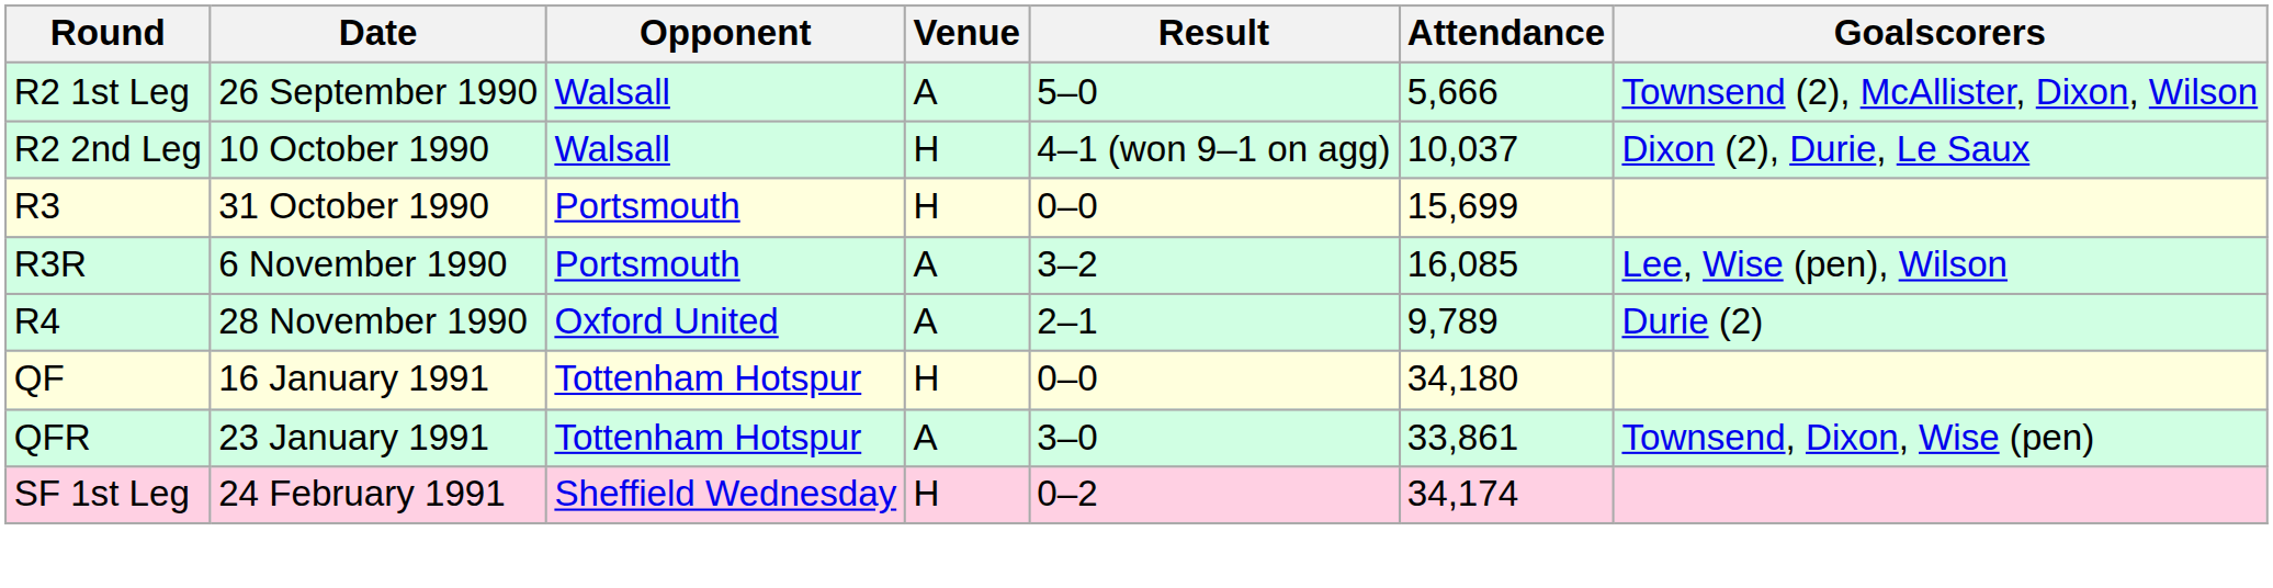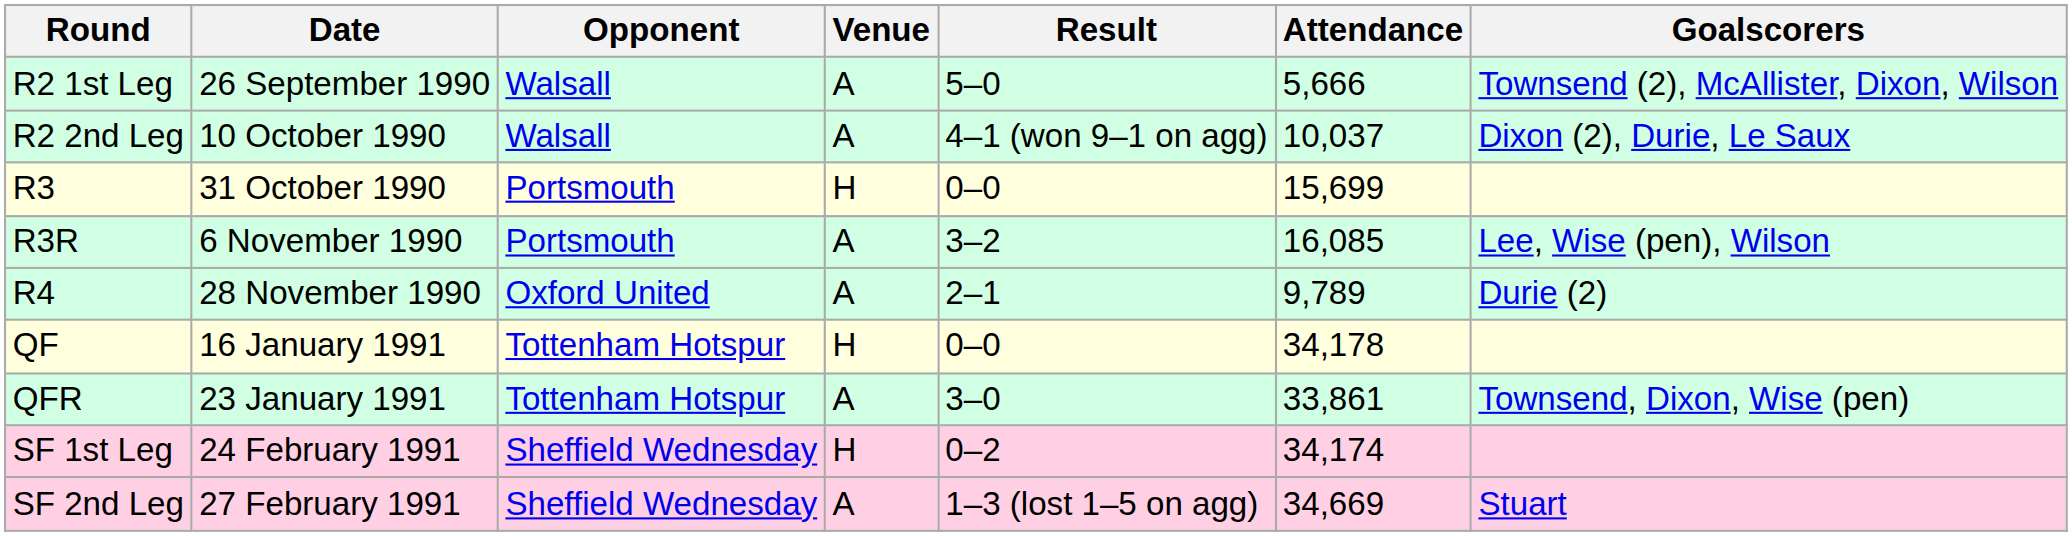 <table class="wikitable">
 <tr>
 <th>Round</th>
 <th>Date</th>
 <th>Opponent</th>
 <th>Venue</th>
 <th>Result</th>
 <th>Attendance</th>
 <th>Goalscorers</th>
 </tr>
 <tr style="background-color: #d0ffe3;">
 <td>R2 1st Leg</td>
 <td>26 September 1990</td>
 <td><a href='#'>Walsall</a></td>
 <td>A</td>
 <td>5–0</td>
 <td>5,666</td>
 <td><a href='#'>Townsend</a> (2), <a href='#'>McAllister</a>, <a href='#'>Dixon</a>, <a href='#'>Wilson</a></td>
 </tr>
 <tr style="background-color: #d0ffe3;">
 <td>R2 2nd Leg</td>
 <td>10 October 1990</td>
 <td><a href='#'>Walsall</a></td>
-<td>H</td>
+<td>A</td>
 <td>4–1 (won 9–1 on agg)</td>
 <td>10,037</td>
 <td><a href='#'>Dixon</a> (2), <a href='#'>Durie</a>, <a href='#'>Le Saux</a></td>
 </tr>
 <tr style="background-color: #ffffdd;">
 <td>R3</td>
 <td>31 October 1990</td>
 <td><a href='#'>Portsmouth</a></td>
 <td>H</td>
 <td>0–0</td>
 <td>15,699</td>
 <td></td>
 </tr>
 <tr style="background-color: #d0ffe3;">
 <td>R3R</td>
 <td>6 November 1990</td>
 <td><a href='#'>Portsmouth</a></td>
 <td>A</td>
 <td>3–2</td>
 <td>16,085</td>
 <td><a href='#'>Lee</a>, <a href='#'>Wise</a> (pen), <a href='#'>Wilson</a></td>
 </tr>
 <tr style="background-color: #d0ffe3;">
 <td>R4</td>
 <td>28 November 1990</td>
 <td><a href='#'>Oxford United</a></td>
 <td>A</td>
 <td>2–1</td>
 <td>9,789</td>
 <td><a href='#'>Durie</a> (2)</td>
 </tr>
 <tr style="background-color: #ffffdd;">
 <td>QF</td>
 <td>16 January 1991</td>
 <td><a href='#'>Tottenham Hotspur</a></td>
 <td>H</td>
 <td>0–0</td>
-<td>34,180</td>
+<td>34,178</td>
 <td></td>
 </tr>
 <tr style="background-color: #d0ffe3;">
 <td>QFR</td>
 <td>23 January 1991</td>
 <td><a href='#'>Tottenham Hotspur</a></td>
 <td>A</td>
 <td>3–0</td>
 <td>33,861</td>
 <td><a href='#'>Townsend</a>, <a href='#'>Dixon</a>, <a href='#'>Wise</a> (pen)</td>
 </tr>
 <tr style="background-color: #ffd0e3;">
 <td>SF 1st Leg</td>
 <td>24 February 1991</td>
 <td><a href='#'>Sheffield Wednesday</a></td>
 <td>H</td>
 <td>0–2</td>
 <td>34,174</td>
 <td></td>
 </tr>
+<tr style="background-color: #ffd0e3;">
+<td>SF 2nd Leg</td>
+<td>27 February 1991</td>
+<td><a href='#'>Sheffield Wednesday</a></td>
+<td>A</td>
+<td>1–3 (lost 1–5 on agg)</td>
+<td>34,669</td>
+<td><a href='#'>Stuart</a></td>
+</tr>
 </table>
